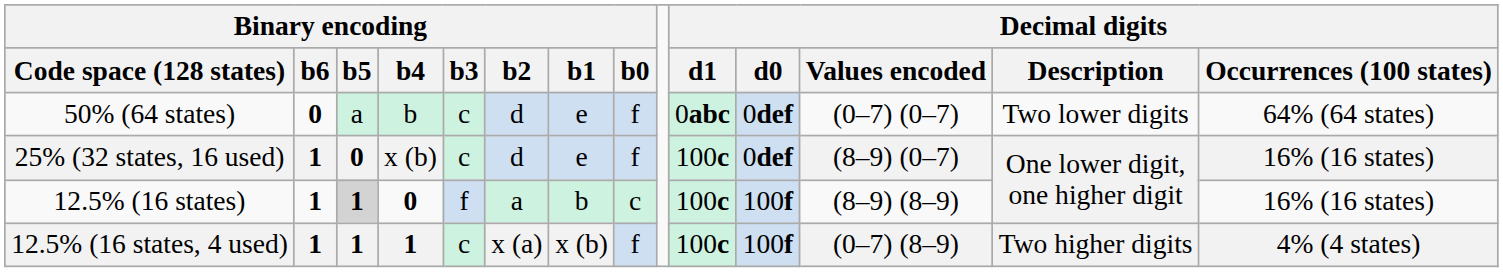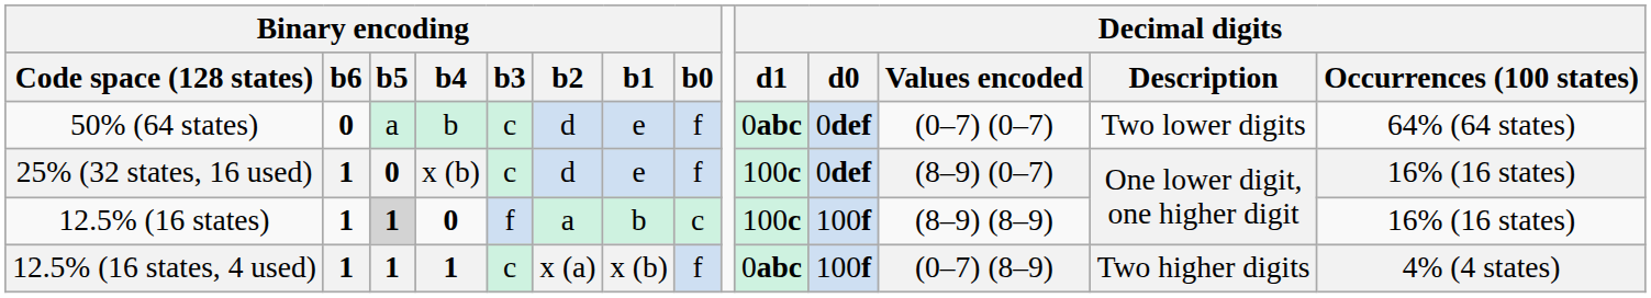 <table class="wikitable" border="1" style="text-align:center">
 <tr>
 <th scope="col" colspan="8">Binary encoding</th>
 <td rowspan="6"></td>
 <th scope="col" colspan="5">Decimal digits</th>
 </tr>
 <tr>
 <th scope="col">Code space (128 states)</th>
 <th scope="col">b6</th>
 <th scope="col">b5</th>
 <th scope="col">b4</th>
 <th scope="col">b3</th>
 <th scope="col">b2</th>
 <th scope="col">b1</th>
 <th scope="col">b0</th>
 <th !scope="col">d1</th>
 <th scope="col">d0</th>
 <th scope="col">Values encoded</th>
 <th scope="col">Description</th>
 <th scope="col">Occurrences (100 states)</th>
 </tr>
 <tr>
 <td>50% (64 states)</td>
 <td><strong>0</strong></td>
 <td bgcolor=#cef2e0>a</td>
 <td bgcolor=#cef2e0>b</td>
 <td bgcolor=#cef2e0>c</td>
 <td bgcolor=#cedff2>d</td>
 <td bgcolor=#cedff2>e</td>
 <td bgcolor=#cedff2>f</td>
 <td bgcolor=#cef2e0>0<strong>abc</strong></td>
 <td bgcolor=#cedff2>0<strong>def</strong></td>
 <td>(0–7) (0–7)</td>
 <td>Two lower digits</td>
 <td>64% (64 states)</td>
 </tr>
 <tr bgcolor=#f2f2f2>
 <td>25% (32 states, 16 used)</td>
 <td><strong>1</strong></td>
 <td><strong>0</strong></td>
 <td>x (b)</td>
 <td bgcolor=#cef2e0>c</td>
 <td bgcolor=#cedff2>d</td>
 <td bgcolor=#cedff2>e</td>
 <td bgcolor=#cedff2>f</td>
 <td bgcolor=#cef2e0>100<strong>c</strong></td>
 <td bgcolor=#cedff2>0<strong>def</strong></td>
 <td>(8–9) (0–7)</td>
 <td rowspan="2">One lower digit,<br>one higher digit</td>
 <td>16% (16 states)</td>
 </tr>
 <tr>
 <td>12.5% (16 states)</td>
 <td><strong>1</strong></td>
 <td style="background: lightgrey;"><strong>1</strong></td>
 <td><strong>0</strong></td>
 <td bgcolor=#cedff2>f</td>
 <td bgcolor=#cef2e0>a</td>
 <td bgcolor=#cef2e0>b</td>
 <td bgcolor=#cef2e0>c</td>
 <td bgcolor=#cef2e0>100<strong>c</strong></td>
 <td bgcolor=#cedff2>100<strong>f</strong></td>
 <td>(8–9) (8–9)</td>
 <td>16% (16 states)</td>
 </tr>
 <tr bgcolor=#f2f2f2>
 <td>12.5% (16 states, 4 used)</td>
 <td><strong>1</strong></td>
 <td><strong>1</strong></td>
 <td><strong>1</strong></td>
 <td bgcolor=#cef2e0>c</td>
 <td>x (a)</td>
 <td>x (b)</td>
 <td bgcolor=#cedff2>f</td>
-<td bgcolor=#cef2e0>100<strong>c</strong></td>
+<td bgcolor=#cef2e0>0<strong>abc</strong></td>
 <td bgcolor=#cedff2>100<strong>f</strong></td>
 <td>(0–7) (8–9)</td>
 <td>Two higher digits</td>
 <td>4% (4 states)</td>
 </tr>
 </table>
